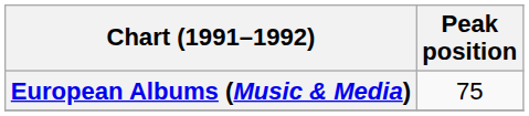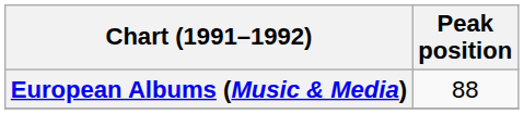 <table class="wikitable sortable plainrowheaders" style="text-align:center">
 <tr>
 <th scope="col">Chart (1991–1992)</th>
 <th scope="col">Peak<br>position</th>
 </tr>
 <tr>
 <th scope="row"><a href='#'>European Albums</a> (<em><a href='#'>Music & Media</a></em>)</th>
-<td>75</td>
+<td>88</td>
 </tr>
 <tr>
 </tr>
 </table>
